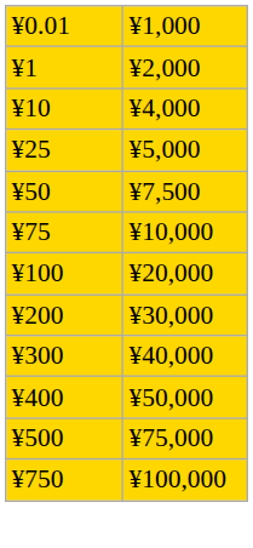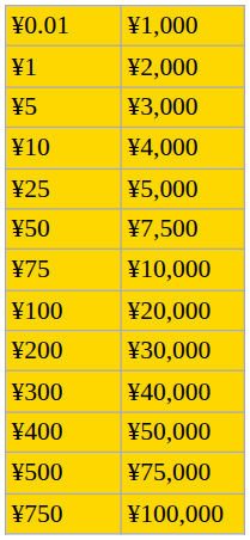 <table class="wikitable" width="150px">
 <tr>
 <td width=65px bgcolor="gold">¥0.01</td>
 <td bgcolor="gold">¥1,000</td>
 </tr>
 <tr>
 <td bgcolor="gold">¥1</td>
 <td bgcolor="gold">¥2,000</td>
+</tr>
+<tr>
+<td bgcolor="gold">¥5</td>
+<td bgcolor="gold">¥3,000</td>
 </tr>
 <tr>
 <td bgcolor="gold">¥10</td>
 <td bgcolor="gold">¥4,000</td>
 </tr>
 <tr>
 <td bgcolor="gold">¥25</td>
 <td bgcolor="gold">¥5,000</td>
 </tr>
 <tr>
 <td bgcolor="gold">¥50</td>
 <td bgcolor="gold">¥7,500</td>
 </tr>
 <tr>
 <td bgcolor="gold">¥75</td>
 <td bgcolor="gold">¥10,000</td>
 </tr>
 <tr>
 <td bgcolor="gold">¥100</td>
 <td bgcolor="gold">¥20,000</td>
 </tr>
 <tr>
 <td bgcolor="gold">¥200</td>
 <td bgcolor="gold">¥30,000</td>
 </tr>
 <tr>
 <td bgcolor="gold">¥300</td>
 <td bgcolor="gold">¥40,000</td>
 </tr>
 <tr>
 <td bgcolor="gold">¥400</td>
 <td bgcolor="gold">¥50,000</td>
 </tr>
 <tr>
 <td bgcolor="gold">¥500</td>
 <td bgcolor="gold">¥75,000</td>
 </tr>
 <tr>
 <td bgcolor="gold">¥750</td>
 <td bgcolor="gold">¥100,000</td>
 </tr>
 </table>
